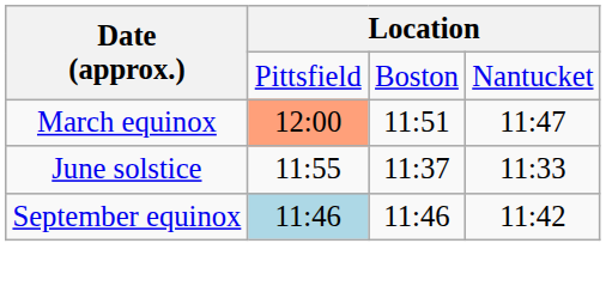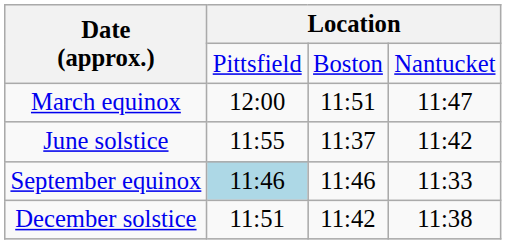 <table class="wikitable" style="text-align:center;">
 <tr>
 <th rowspan=2>Date<br>(approx.)</th>
 <th colspan=3>Location</th>
 </tr>
 <tr>
 <td><a href='#'>Pittsfield</a></td>
 <td><a href='#'>Boston</a></td>
 <td><a href='#'>Nantucket</a></td>
 </tr>
 <tr>
 <td><a href='#'>March equinox</a></td>
-<td style="background: lightsalmon;">12:00</td>
+<td>12:00</td>
 <td>11:51</td>
 <td>11:47</td>
 </tr>
 <tr>
 <td><a href='#'>June solstice</a></td>
 <td>11:55</td>
 <td>11:37</td>
-<td>11:33</td>
+<td>11:42</td>
 </tr>
 <tr>
 <td><a href='#'>September equinox</a></td>
 <td style="background: lightblue;">11:46</td>
 <td>11:46</td>
+<td>11:33</td>
+</tr>
+<tr>
+<td><a href='#'>December solstice</a></td>
+<td>11:51</td>
 <td>11:42</td>
+<td>11:38</td>
 </tr>
 </table>
